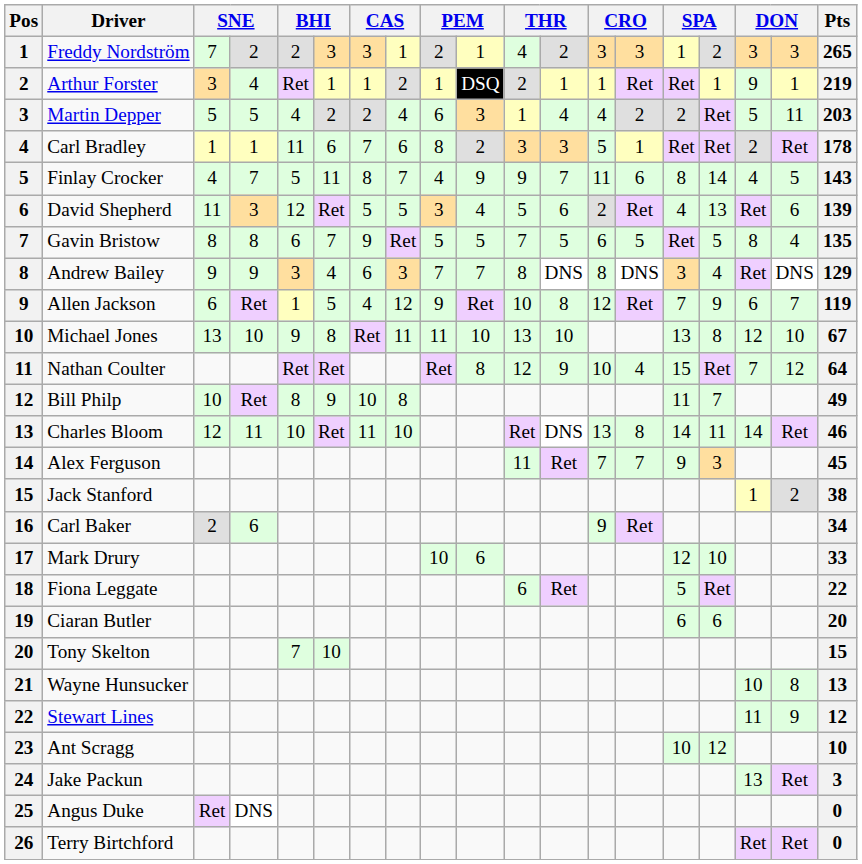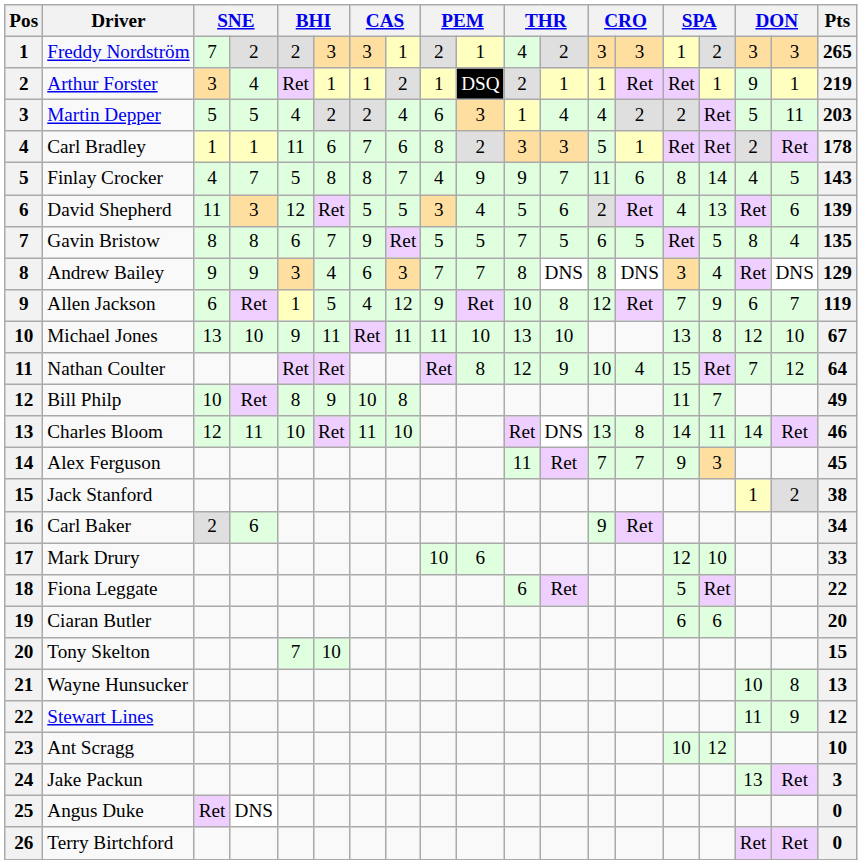 <table class="wikitable" style="font-size: 80%; text-align: center;">
 <tr valign="top">
 <th valign="middle">Pos</th>
 <th valign="middle">Driver</th>
 <th colspan="2"><a href='#'>SNE</a></th>
 <th colspan="2"><a href='#'>BHI</a></th>
 <th colspan="2"><a href='#'>CAS</a></th>
 <th colspan="2"><a href='#'>PEM</a></th>
 <th colspan="2"><a href='#'>THR</a></th>
 <th colspan="2"><a href='#'>CRO</a></th>
 <th colspan="2"><a href='#'>SPA</a></th>
 <th colspan="2"><a href='#'>DON</a></th>
 <th valign=middle>Pts</th>
 </tr>
 <tr>
 <th>1</th>
 <td align=left><a href='#'>Freddy Nordström</a></td>
 <td style="background:#dfffdf;">7</td>
 <td style="background:#dfdfdf;">2</td>
 <td style="background:#dfdfdf;">2</td>
 <td style="background:#ffdf9f;">3</td>
 <td style="background:#ffdf9f;">3</td>
 <td style="background:#ffffbf;">1</td>
 <td style="background:#dfdfdf;">2</td>
 <td style="background:#ffffbf;">1</td>
 <td style="background:#dfffdf;">4</td>
 <td style="background:#dfdfdf;">2</td>
 <td style="background:#ffdf9f;">3</td>
 <td style="background:#ffdf9f;">3</td>
 <td style="background:#ffffbf;">1</td>
 <td style="background:#dfdfdf;">2</td>
 <td style="background:#ffdf9f;">3</td>
 <td style="background:#ffdf9f;">3</td>
 <th>265</th>
 </tr>
 <tr>
 <th>2</th>
 <td align=left><a href='#'>Arthur Forster</a></td>
 <td style="background:#ffdf9f;">3</td>
 <td style="background:#dfffdf;">4</td>
 <td style="background:#efcfff;">Ret</td>
 <td style="background:#ffffbf;">1</td>
 <td style="background:#ffffbf;">1</td>
 <td style="background:#dfdfdf;">2</td>
 <td style="background:#ffffbf;">1</td>
 <td style="background-color:#000000; color:white">DSQ</td>
 <td style="background:#dfdfdf;">2</td>
 <td style="background:#ffffbf;">1</td>
 <td style="background:#ffffbf;">1</td>
 <td style="background:#efcfff;">Ret</td>
 <td style="background:#efcfff;">Ret</td>
 <td style="background:#ffffbf;">1</td>
 <td style="background:#dfffdf;">9</td>
 <td style="background:#ffffbf;">1</td>
 <th>219</th>
 </tr>
 <tr>
 <th>3</th>
 <td align=left><a href='#'>Martin Depper</a></td>
 <td style="background:#dfffdf;">5</td>
 <td style="background:#dfffdf;">5</td>
 <td style="background:#dfffdf;">4</td>
 <td style="background:#dfdfdf;">2</td>
 <td style="background:#dfdfdf;">2</td>
 <td style="background:#dfffdf;">4</td>
 <td style="background:#dfffdf;">6</td>
 <td style="background:#ffdf9f;">3</td>
 <td style="background:#ffffbf;">1</td>
 <td style="background:#dfffdf;">4</td>
 <td style="background:#dfffdf;">4</td>
 <td style="background:#dfdfdf;">2</td>
 <td style="background:#dfdfdf;">2</td>
 <td style="background:#efcfff;">Ret</td>
 <td style="background:#dfffdf;">5</td>
 <td style="background:#dfffdf;">11</td>
 <th>203</th>
 </tr>
 <tr>
 <th>4</th>
 <td align=left>Carl Bradley</td>
 <td style="background:#ffffbf;">1</td>
 <td style="background:#ffffbf;">1</td>
 <td style="background:#dfffdf;">11</td>
 <td style="background:#dfffdf;">6</td>
 <td style="background:#dfffdf;">7</td>
 <td style="background:#dfffdf;">6</td>
 <td style="background:#dfffdf;">8</td>
 <td style="background:#dfdfdf;">2</td>
 <td style="background:#ffdf9f;">3</td>
 <td style="background:#ffdf9f;">3</td>
 <td style="background:#dfffdf;">5</td>
 <td style="background:#ffffbf;">1</td>
 <td style="background:#efcfff;">Ret</td>
 <td style="background:#efcfff;">Ret</td>
 <td style="background:#dfdfdf;">2</td>
 <td style="background:#efcfff;">Ret</td>
 <th>178</th>
 </tr>
 <tr>
 <th>5</th>
 <td align=left>Finlay Crocker</td>
 <td style="background:#dfffdf;">4</td>
 <td style="background:#dfffdf;">7</td>
 <td style="background:#dfffdf;">5</td>
-<td style="background:#dfffdf;">11</td>
+<td style="background:#dfffdf;">8</td>
 <td style="background:#dfffdf;">8</td>
 <td style="background:#dfffdf;">7</td>
 <td style="background:#dfffdf;">4</td>
 <td style="background:#dfffdf;">9</td>
 <td style="background:#dfffdf;">9</td>
 <td style="background:#dfffdf;">7</td>
 <td style="background:#dfffdf;">11</td>
 <td style="background:#dfffdf;">6</td>
 <td style="background:#dfffdf;">8</td>
 <td style="background:#dfffdf;">14</td>
 <td style="background:#dfffdf;">4</td>
 <td style="background:#dfffdf;">5</td>
 <th>143</th>
 </tr>
 <tr>
 <th>6</th>
 <td align=left>David Shepherd</td>
 <td style="background:#dfffdf;">11</td>
 <td style="background:#ffdf9f;">3</td>
 <td style="background:#dfffdf;">12</td>
 <td style="background:#efcfff;">Ret</td>
 <td style="background:#dfffdf;">5</td>
 <td style="background:#dfffdf;">5</td>
 <td style="background:#ffdf9f;">3</td>
 <td style="background:#dfffdf;">4</td>
 <td style="background:#dfffdf;">5</td>
 <td style="background:#dfffdf;">6</td>
 <td style="background:#dfdfdf;">2</td>
 <td style="background:#efcfff;">Ret</td>
 <td style="background:#dfffdf;">4</td>
 <td style="background:#dfffdf;">13</td>
 <td style="background:#efcfff;">Ret</td>
 <td style="background:#dfffdf;">6</td>
 <th>139</th>
 </tr>
 <tr>
 <th>7</th>
 <td align=left>Gavin Bristow</td>
 <td style="background:#dfffdf;">8</td>
 <td style="background:#dfffdf;">8</td>
 <td style="background:#dfffdf;">6</td>
 <td style="background:#dfffdf;">7</td>
 <td style="background:#dfffdf;">9</td>
 <td style="background:#efcfff;">Ret</td>
 <td style="background:#dfffdf;">5</td>
 <td style="background:#dfffdf;">5</td>
 <td style="background:#dfffdf;">7</td>
 <td style="background:#dfffdf;">5</td>
 <td style="background:#dfffdf;">6</td>
 <td style="background:#dfffdf;">5</td>
 <td style="background:#efcfff;">Ret</td>
 <td style="background:#dfffdf;">5</td>
 <td style="background:#dfffdf;">8</td>
 <td style="background:#dfffdf;">4</td>
 <th>135</th>
 </tr>
 <tr>
 <th>8</th>
 <td align=left>Andrew Bailey</td>
 <td style="background:#dfffdf;">9</td>
 <td style="background:#dfffdf;">9</td>
 <td style="background:#ffdf9f;">3</td>
 <td style="background:#dfffdf;">4</td>
 <td style="background:#dfffdf;">6</td>
 <td style="background:#ffdf9f;">3</td>
 <td style="background:#dfffdf;">7</td>
 <td style="background:#dfffdf;">7</td>
 <td style="background:#dfffdf;">8</td>
 <td style="background:#ffffff;">DNS</td>
 <td style="background:#dfffdf;">8</td>
 <td style="background:#ffffff;">DNS</td>
 <td style="background:#ffdf9f;">3</td>
 <td style="background:#dfffdf;">4</td>
 <td style="background:#efcfff;">Ret</td>
 <td style="background:#ffffff;">DNS</td>
 <th>129</th>
 </tr>
 <tr>
 <th>9</th>
 <td align=left>Allen Jackson</td>
 <td style="background:#dfffdf;">6</td>
 <td style="background:#efcfff;">Ret</td>
 <td style="background:#ffffbf;">1</td>
 <td style="background:#dfffdf;">5</td>
 <td style="background:#dfffdf;">4</td>
 <td style="background:#dfffdf;">12</td>
 <td style="background:#dfffdf;">9</td>
 <td style="background:#efcfff;">Ret</td>
 <td style="background:#dfffdf;">10</td>
 <td style="background:#dfffdf;">8</td>
 <td style="background:#dfffdf;">12</td>
 <td style="background:#efcfff;">Ret</td>
 <td style="background:#dfffdf;">7</td>
 <td style="background:#dfffdf;">9</td>
 <td style="background:#dfffdf;">6</td>
 <td style="background:#dfffdf;">7</td>
 <th>119</th>
 </tr>
 <tr>
 <th>10</th>
 <td align=left>Michael Jones</td>
 <td style="background:#dfffdf;">13</td>
 <td style="background:#dfffdf;">10</td>
 <td style="background:#dfffdf;">9</td>
-<td style="background:#dfffdf;">8</td>
+<td style="background:#dfffdf;">11</td>
 <td style="background:#efcfff;">Ret</td>
 <td style="background:#dfffdf;">11</td>
 <td style="background:#dfffdf;">11</td>
 <td style="background:#dfffdf;">10</td>
 <td style="background:#dfffdf;">13</td>
 <td style="background:#dfffdf;">10</td>
 <td></td>
 <td></td>
 <td style="background:#dfffdf;">13</td>
 <td style="background:#dfffdf;">8</td>
 <td style="background:#dfffdf;">12</td>
 <td style="background:#dfffdf;">10</td>
 <th>67</th>
 </tr>
 <tr>
 <th>11</th>
 <td align=left>Nathan Coulter</td>
 <td></td>
 <td></td>
 <td style="background:#efcfff;">Ret</td>
 <td style="background:#efcfff;">Ret</td>
 <td></td>
 <td></td>
 <td style="background:#efcfff;">Ret</td>
 <td style="background:#dfffdf;">8</td>
 <td style="background:#dfffdf;">12</td>
 <td style="background:#dfffdf;">9</td>
 <td style="background:#dfffdf;">10</td>
 <td style="background:#dfffdf;">4</td>
 <td style="background:#dfffdf;">15</td>
 <td style="background:#efcfff;">Ret</td>
 <td style="background:#dfffdf;">7</td>
 <td style="background:#dfffdf;">12</td>
 <th>64</th>
 </tr>
 <tr>
 <th>12</th>
 <td align=left>Bill Philp</td>
 <td style="background:#dfffdf;">10</td>
 <td style="background:#efcfff;">Ret</td>
 <td style="background:#dfffdf;">8</td>
 <td style="background:#dfffdf;">9</td>
 <td style="background:#dfffdf;">10</td>
 <td style="background:#dfffdf;">8</td>
 <td></td>
 <td></td>
 <td></td>
 <td></td>
 <td></td>
 <td></td>
 <td style="background:#dfffdf;">11</td>
 <td style="background:#dfffdf;">7</td>
 <td></td>
 <td></td>
 <th>49</th>
 </tr>
 <tr>
 <th>13</th>
 <td align=left>Charles Bloom</td>
 <td style="background:#dfffdf;">12</td>
 <td style="background:#dfffdf;">11</td>
 <td style="background:#dfffdf;">10</td>
 <td style="background:#efcfff;">Ret</td>
 <td style="background:#dfffdf;">11</td>
 <td style="background:#dfffdf;">10</td>
 <td></td>
 <td></td>
 <td style="background:#efcfff;">Ret</td>
 <td style="background:#ffffff;">DNS</td>
 <td style="background:#dfffdf;">13</td>
 <td style="background:#dfffdf;">8</td>
 <td style="background:#dfffdf;">14</td>
 <td style="background:#dfffdf;">11</td>
 <td style="background:#dfffdf;">14</td>
 <td style="background:#efcfff;">Ret</td>
 <th>46</th>
 </tr>
 <tr>
 <th>14</th>
 <td align=left>Alex Ferguson</td>
 <td></td>
 <td></td>
 <td></td>
 <td></td>
 <td></td>
 <td></td>
 <td></td>
 <td></td>
 <td style="background:#dfffdf;">11</td>
 <td style="background:#efcfff;">Ret</td>
 <td style="background:#dfffdf;">7</td>
 <td style="background:#dfffdf;">7</td>
 <td style="background:#dfffdf;">9</td>
 <td style="background:#ffdf9f;">3</td>
 <td></td>
 <td></td>
 <th>45</th>
 </tr>
 <tr>
 <th>15</th>
 <td align=left>Jack Stanford</td>
 <td></td>
 <td></td>
 <td></td>
 <td></td>
 <td></td>
 <td></td>
 <td></td>
 <td></td>
 <td></td>
 <td></td>
 <td></td>
 <td></td>
 <td></td>
 <td></td>
 <td style="background:#ffffbf;">1</td>
 <td style="background:#dfdfdf;">2</td>
 <th>38</th>
 </tr>
 <tr>
 <th>16</th>
 <td align=left>Carl Baker</td>
 <td style="background:#dfdfdf;">2</td>
 <td style="background:#dfffdf;">6</td>
 <td></td>
 <td></td>
 <td></td>
 <td></td>
 <td></td>
 <td></td>
 <td></td>
 <td></td>
 <td style="background:#dfffdf;">9</td>
 <td style="background:#efcfff;">Ret</td>
 <td></td>
 <td></td>
 <td></td>
 <td></td>
 <th>34</th>
 </tr>
 <tr>
 <th>17</th>
 <td align=left>Mark Drury</td>
 <td></td>
 <td></td>
 <td></td>
 <td></td>
 <td></td>
 <td></td>
 <td style="background:#dfffdf;">10</td>
 <td style="background:#dfffdf;">6</td>
 <td></td>
 <td></td>
 <td></td>
 <td></td>
 <td style="background:#dfffdf;">12</td>
 <td style="background:#dfffdf;">10</td>
 <td></td>
 <td></td>
 <th>33</th>
 </tr>
 <tr>
 <th>18</th>
 <td align=left>Fiona Leggate</td>
 <td></td>
 <td></td>
 <td></td>
 <td></td>
 <td></td>
 <td></td>
 <td></td>
 <td></td>
 <td style="background:#dfffdf;">6</td>
 <td style="background:#efcfff;">Ret</td>
 <td></td>
 <td></td>
 <td style="background:#dfffdf;">5</td>
 <td style="background:#efcfff;">Ret</td>
 <td></td>
 <td></td>
 <th>22</th>
 </tr>
 <tr>
 <th>19</th>
 <td align=left>Ciaran Butler</td>
 <td></td>
 <td></td>
 <td></td>
 <td></td>
 <td></td>
 <td></td>
 <td></td>
 <td></td>
 <td></td>
 <td></td>
 <td></td>
 <td></td>
 <td style="background:#dfffdf;">6</td>
 <td style="background:#dfffdf;">6</td>
 <td></td>
 <td></td>
 <th>20</th>
 </tr>
 <tr>
 <th>20</th>
 <td align=left>Tony Skelton</td>
 <td></td>
 <td></td>
 <td style="background:#dfffdf;">7</td>
 <td style="background:#dfffdf;">10</td>
 <td></td>
 <td></td>
 <td></td>
 <td></td>
 <td></td>
 <td></td>
 <td></td>
 <td></td>
 <td></td>
 <td></td>
 <td></td>
 <td></td>
 <th>15</th>
 </tr>
 <tr>
 <th>21</th>
 <td align=left>Wayne Hunsucker</td>
 <td></td>
 <td></td>
 <td></td>
 <td></td>
 <td></td>
 <td></td>
 <td></td>
 <td></td>
 <td></td>
 <td></td>
 <td></td>
 <td></td>
 <td></td>
 <td></td>
 <td style="background:#dfffdf;">10</td>
 <td style="background:#dfffdf;">8</td>
 <th>13</th>
 </tr>
 <tr>
 <th>22</th>
 <td align=left><a href='#'>Stewart Lines</a></td>
 <td></td>
 <td></td>
 <td></td>
 <td></td>
 <td></td>
 <td></td>
 <td></td>
 <td></td>
 <td></td>
 <td></td>
 <td></td>
 <td></td>
 <td></td>
 <td></td>
 <td style="background:#dfffdf;">11</td>
 <td style="background:#dfffdf;">9</td>
 <th>12</th>
 </tr>
 <tr>
 <th>23</th>
 <td align=left>Ant Scragg</td>
 <td></td>
 <td></td>
 <td></td>
 <td></td>
 <td></td>
 <td></td>
 <td></td>
 <td></td>
 <td></td>
 <td></td>
 <td></td>
 <td></td>
 <td style="background:#dfffdf;">10</td>
 <td style="background:#dfffdf;">12</td>
 <td></td>
 <td></td>
 <th>10</th>
 </tr>
 <tr>
 <th>24</th>
 <td align=left>Jake Packun</td>
 <td></td>
 <td></td>
 <td></td>
 <td></td>
 <td></td>
 <td></td>
 <td></td>
 <td></td>
 <td></td>
 <td></td>
 <td></td>
 <td></td>
 <td></td>
 <td></td>
 <td style="background:#dfffdf;">13</td>
 <td style="background:#efcfff;">Ret</td>
 <th>3</th>
 </tr>
 <tr>
 <th>25</th>
 <td align=left>Angus Duke</td>
 <td style="background:#efcfff;">Ret</td>
 <td style="background:#ffffff;">DNS</td>
 <td></td>
 <td></td>
 <td></td>
 <td></td>
 <td></td>
 <td></td>
 <td></td>
 <td></td>
 <td></td>
 <td></td>
 <td></td>
 <td></td>
 <td></td>
 <td></td>
 <th>0</th>
 </tr>
 <tr>
 <th>26</th>
 <td align=left>Terry Birtchford</td>
 <td></td>
 <td></td>
 <td></td>
 <td></td>
 <td></td>
 <td></td>
 <td></td>
 <td></td>
 <td></td>
 <td></td>
 <td></td>
 <td></td>
 <td></td>
 <td></td>
 <td style="background:#efcfff;">Ret</td>
 <td style="background:#efcfff;">Ret</td>
 <th>0</th>
 </tr>
 <tr>
 </tr>
 </table>
